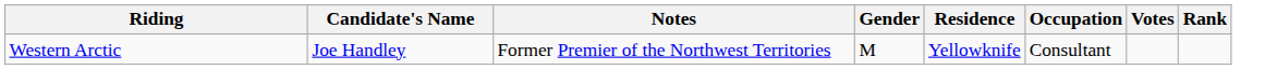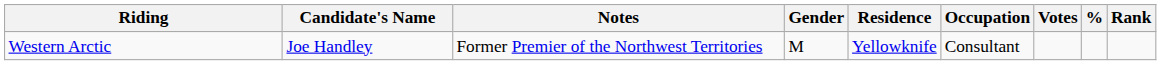 <table class="wikitable sortable">
 <tr>
 <th style="width:250px;">Riding<br></th>
 <th style="width:150px;">Candidate's Name</th>
 <th style="width:300px;">Notes</th>
 <th>Gender</th>
 <th>Residence</th>
 <th>Occupation</th>
 <th>Votes</th>
+<th>%</th>
 <th>Rank</th>
 </tr>
 <tr>
 <td><a href='#'>Western Arctic</a></td>
 <td><a href='#'>Joe Handley</a></td>
 <td>Former <a href='#'>Premier of the Northwest Territories</a></td>
 <td>M</td>
 <td><a href='#'>Yellowknife</a></td>
 <td>Consultant</td>
 <td></td>
 <td></td>
+<td></td>
 </tr>
 </table>
